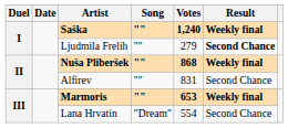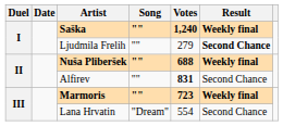 <table class="sortable wikitable" style="margin: 1em auto 1em auto; text-align:center">
 <tr>
 <th scope="col" class="unsortable">Duel</th>
 <th scope="col">Date</th>
 <th scope="col">Artist</th>
 <th scope="col">Song</th>
 <th scope="col">Votes</th>
 <th scope="col">Result</th>
 <th scope="col" class="unsortable"></th>
 </tr>
 <tr>
 <th scope="row" rowspan="2">I</th>
 <td rowspan="2"></td>
 <td style="font-weight:bold;background:navajowhite;" align="left">Saška</td>
 <td style="font-weight:bold;background:navajowhite;" align="left">""</td>
 <td style="font-weight:bold;background:navajowhite;">1,240</td>
 <td style="font-weight:bold;background:navajowhite;" align="left">Weekly final</td>
 <td rowspan="2"></td>
 </tr>
 <tr>
 <td align="left">Ljudmila Frelih</td>
 <td align="left">""</td>
 <td>279</td>
 <td align="left"><strong>Second Chance</strong></td>
 </tr>
 <tr>
 <th scope="row" rowspan="2">II</th>
 <td rowspan="2"></td>
 <td style="font-weight:bold;background:navajowhite;" align="left">Nuša Pliberšek</td>
 <td style="font-weight:bold;background:navajowhite;" align="left">""</td>
-<td style="font-weight:bold;background:navajowhite;">868</td>
+<td style="font-weight:bold;background:navajowhite;">688</td>
 <td style="font-weight:bold;background:navajowhite;" align="left">Weekly final</td>
 <td rowspan="2"></td>
 </tr>
 <tr>
 <td align="left">Alfirev</td>
 <td align="left">""</td>
-<td>831</td>
+<td><strong>831</strong></td>
 <td align="left">Second Chance</td>
 </tr>
 <tr>
 <th scope="row" rowspan="2">III</th>
 <td rowspan="2"></td>
 <td style="font-weight:bold;background:navajowhite;" align="left">Marmoris</td>
 <td style="font-weight:bold;background:navajowhite;" align="left">""</td>
-<td style="font-weight:bold;background:navajowhite;">653</td>
+<td style="font-weight:bold;background:navajowhite;">723</td>
 <td style="font-weight:bold;background:navajowhite;" align="left">Weekly final</td>
 <td rowspan="2"></td>
 </tr>
 <tr>
 <td align="left">Lana Hrvatin</td>
 <td align="left">"Dream"</td>
 <td>554</td>
 <td align="left">Second Chance</td>
 </tr>
 </table>
